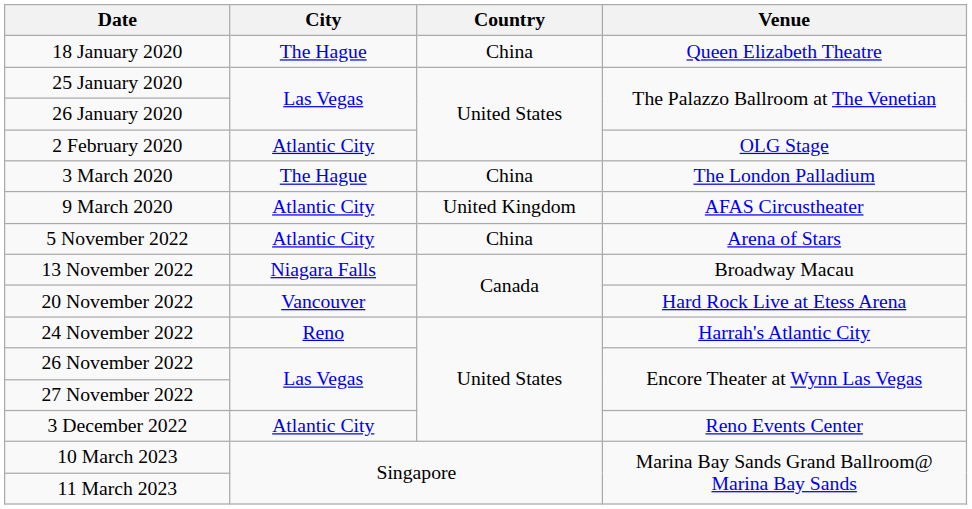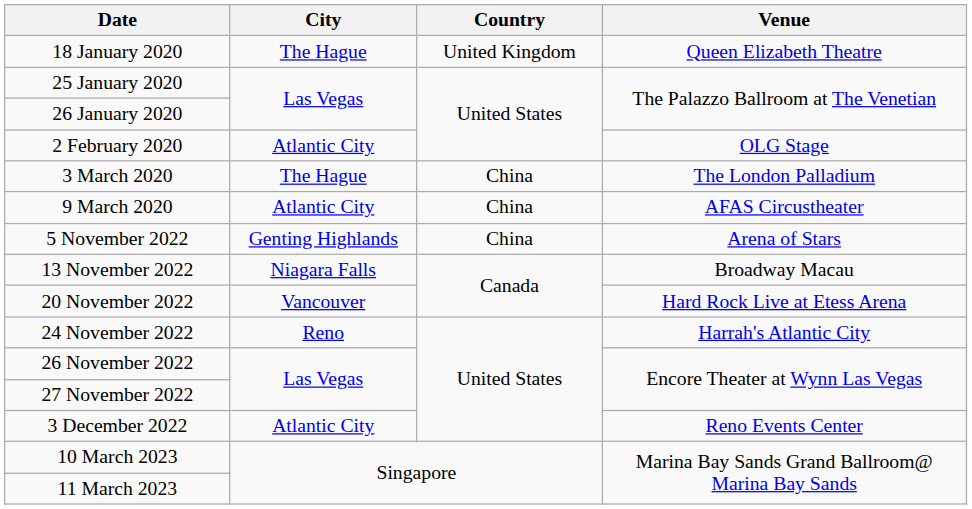 <table class="wikitable" style="text-align:center;">
 <tr>
 <th scope="col" style="width:11em;">Date</th>
 <th scope="col" style="width:9em;">City</th>
 <th scope="col" style="width:9em;">Country</th>
 <th scope="col" style="width:18em;">Venue</th>
 </tr>
 <tr>
 <td>18 January 2020</td>
 <td><a href='#'>The Hague</a></td>
-<td>China</td>
+<td>United Kingdom</td>
 <td><a href='#'>Queen Elizabeth Theatre</a></td>
 </tr>
 <tr>
 <td>25 January 2020</td>
 <td rowspan="2"><a href='#'>Las Vegas</a></td>
 <td rowspan="3">United States</td>
 <td rowspan="2">The Palazzo Ballroom at <a href='#'>The Venetian</a></td>
 </tr>
 <tr>
 <td>26 January 2020</td>
 </tr>
 <tr>
 <td>2 February 2020</td>
 <td><a href='#'>Atlantic City</a></td>
 <td><a href='#'> OLG Stage</a></td>
 </tr>
 <tr>
 <td>3 March 2020</td>
 <td><a href='#'>The Hague</a></td>
 <td>China</td>
 <td><a href='#'>The London Palladium</a></td>
 </tr>
 <tr>
 <td>9 March 2020</td>
 <td><a href='#'>Atlantic City</a></td>
-<td>United Kingdom</td>
+<td>China</td>
 <td><a href='#'>AFAS Circustheater</a></td>
 </tr>
 <tr>
 <td>5 November 2022</td>
-<td><a href='#'>Atlantic City</a></td>
+<td><a href='#'>Genting Highlands</a></td>
 <td>China</td>
 <td><a href='#'>Arena of Stars</a></td>
 </tr>
 <tr>
 <td>13 November 2022</td>
 <td><a href='#'>Niagara Falls</a></td>
 <td rowspan="2">Canada</td>
 <td>Broadway Macau</td>
 </tr>
 <tr>
 <td>20 November 2022</td>
 <td><a href='#'>Vancouver</a></td>
 <td><a href='#'>Hard Rock Live at Etess Arena</a></td>
 </tr>
 <tr>
 <td>24 November 2022</td>
 <td><a href='#'>Reno</a></td>
 <td rowspan="4">United States</td>
 <td><a href='#'>Harrah's Atlantic City</a></td>
 </tr>
 <tr>
 <td>26 November 2022</td>
 <td rowspan="2"><a href='#'>Las Vegas</a></td>
 <td rowspan="2">Encore Theater at <a href='#'>Wynn Las Vegas</a></td>
 </tr>
 <tr>
 <td>27 November 2022</td>
 </tr>
 <tr>
 <td>3 December 2022</td>
 <td><a href='#'>Atlantic City</a></td>
 <td><a href='#'>Reno Events Center</a></td>
 </tr>
 <tr>
 <td>10 March 2023</td>
 <td colspan="2" rowspan="2">Singapore</td>
 <td rowspan="2">Marina Bay Sands Grand Ballroom@<br> <a href='#'>Marina Bay Sands</a></td>
 </tr>
 <tr>
 <td>11 March 2023</td>
 </tr>
 </table>
